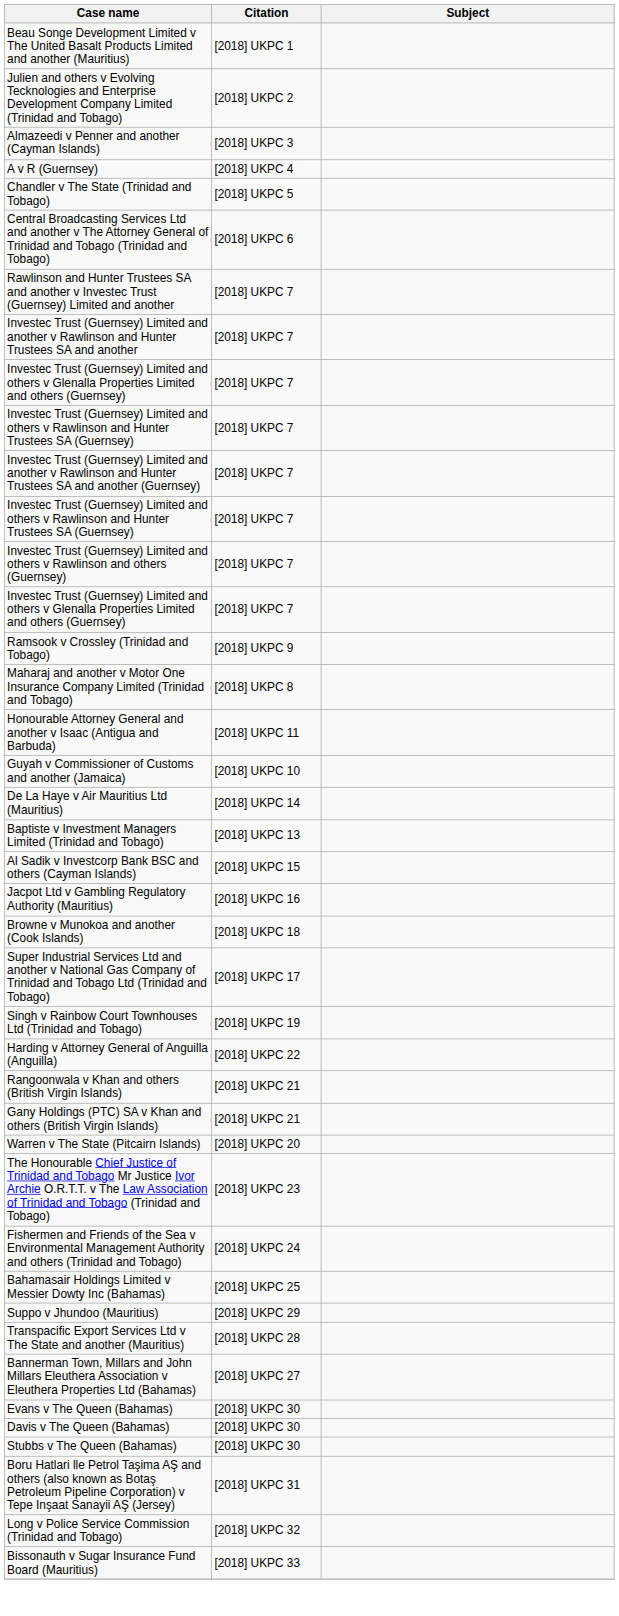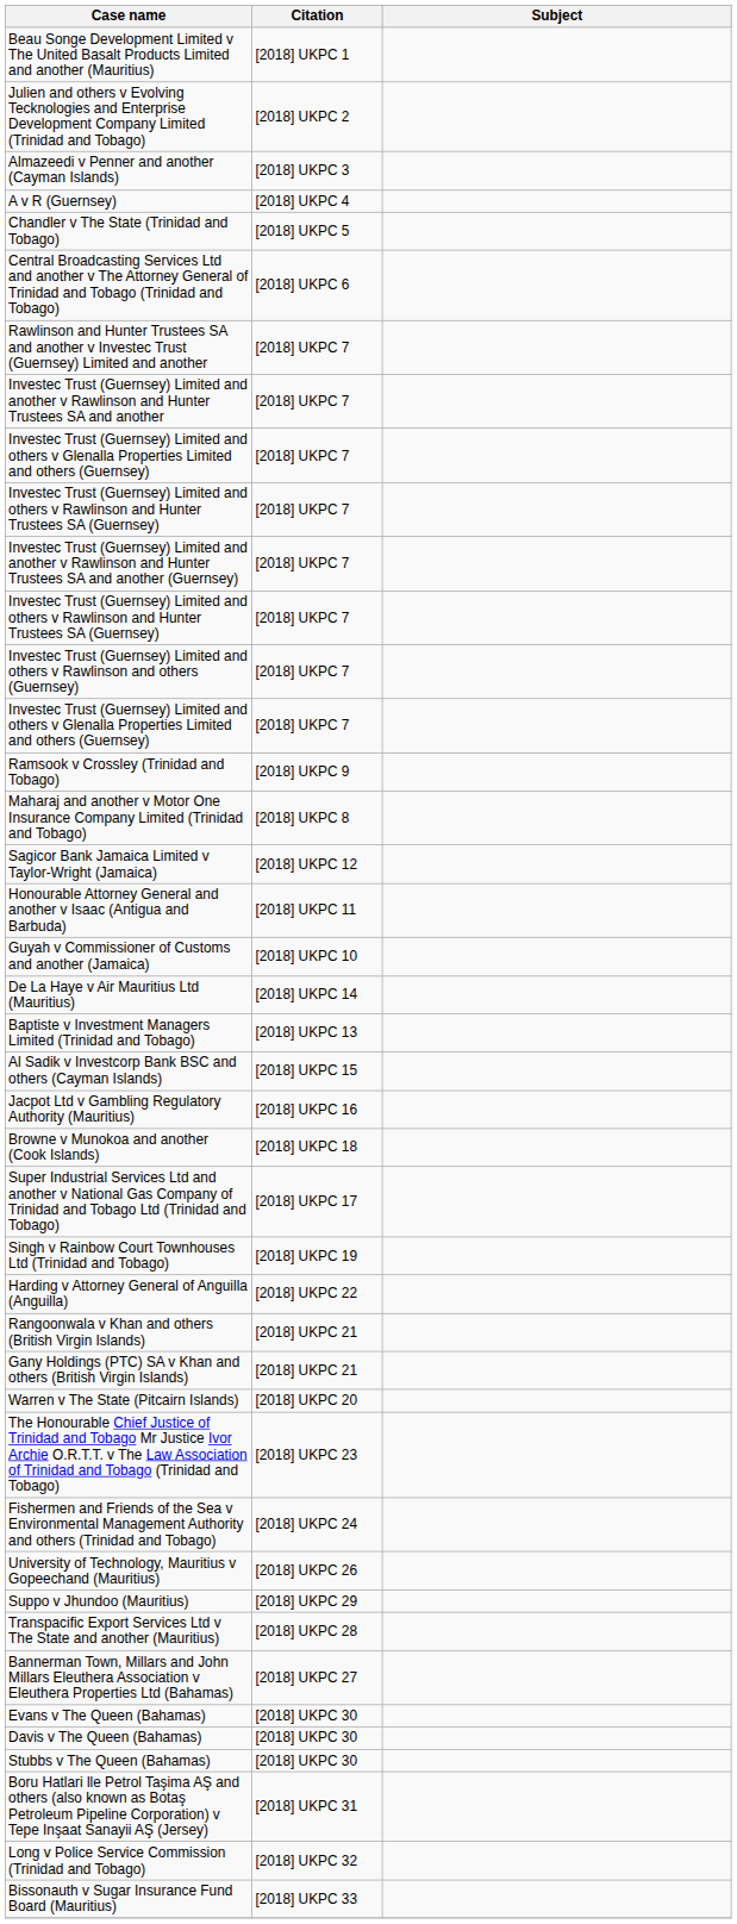 <table class="wikitable" width=825>
 <tr bgcolor="#CCCCCC">
 <th width=34%>Case name</th>
 <th width=18%>Citation</th>
 <th font=small>Subject</th>
 </tr>
 <tr>
 <td>Beau Songe Development Limited v The United Basalt Products Limited and another (Mauritius)</td>
 <td>[2018] UKPC 1</td>
 <td></td>
 </tr>
 <tr>
 <td>Julien and others v Evolving Tecknologies and Enterprise Development Company Limited (Trinidad and Tobago)</td>
 <td>[2018] UKPC 2</td>
 <td></td>
 </tr>
 <tr>
 <td>Almazeedi v Penner and another (Cayman Islands)</td>
 <td>[2018] UKPC 3</td>
 <td></td>
 </tr>
 <tr>
 <td>A v R (Guernsey)</td>
 <td>[2018] UKPC 4</td>
 <td></td>
 </tr>
 <tr>
 <td>Chandler v The State (Trinidad and Tobago)</td>
 <td>[2018] UKPC 5</td>
 <td></td>
 </tr>
 <tr>
 <td>Central Broadcasting Services Ltd and another v The Attorney General of Trinidad and Tobago (Trinidad and Tobago)</td>
 <td>[2018] UKPC 6</td>
 <td></td>
 </tr>
 <tr>
 <td>Rawlinson and Hunter Trustees SA and another v Investec Trust (Guernsey) Limited and another</td>
 <td>[2018] UKPC 7</td>
 <td></td>
 </tr>
 <tr>
 <td>Investec Trust (Guernsey) Limited and another v Rawlinson and Hunter Trustees SA and another</td>
 <td>[2018] UKPC 7</td>
 <td></td>
 </tr>
 <tr>
 <td>Investec Trust (Guernsey) Limited and others v Glenalla Properties Limited and others (Guernsey)</td>
 <td>[2018] UKPC 7</td>
 <td></td>
 </tr>
 <tr>
 <td>Investec Trust (Guernsey) Limited and others v Rawlinson and Hunter Trustees SA (Guernsey)</td>
 <td>[2018] UKPC 7</td>
 <td></td>
 </tr>
 <tr>
 <td>Investec Trust (Guernsey) Limited and another v Rawlinson and Hunter Trustees SA and another (Guernsey)</td>
 <td>[2018] UKPC 7</td>
 <td></td>
 </tr>
 <tr>
 <td>Investec Trust (Guernsey) Limited and others v Rawlinson and Hunter Trustees SA (Guernsey)</td>
 <td>[2018] UKPC 7</td>
 <td></td>
 </tr>
 <tr>
 <td>Investec Trust (Guernsey) Limited and others v Rawlinson and others (Guernsey)</td>
 <td>[2018] UKPC 7</td>
 <td></td>
 </tr>
 <tr>
 <td>Investec Trust (Guernsey) Limited and others v Glenalla Properties Limited and others (Guernsey)</td>
 <td>[2018] UKPC 7</td>
 <td></td>
 </tr>
 <tr>
 <td>Ramsook v Crossley (Trinidad and Tobago)</td>
 <td>[2018] UKPC 9</td>
 <td></td>
 </tr>
 <tr>
 <td>Maharaj and another v Motor One Insurance Company Limited (Trinidad and Tobago)</td>
 <td>[2018] UKPC 8</td>
 <td></td>
 </tr>
 <tr>
+<td>Sagicor Bank Jamaica Limited v Taylor-Wright (Jamaica)</td>
+<td>[2018] UKPC 12</td>
+<td></td>
+</tr>
+<tr>
 <td>Honourable Attorney General and another v Isaac (Antigua and Barbuda)</td>
 <td>[2018] UKPC 11</td>
 <td></td>
 </tr>
 <tr>
 <td>Guyah v Commissioner of Customs and another (Jamaica)</td>
 <td>[2018] UKPC 10</td>
 <td></td>
 </tr>
 <tr>
 <td>De La Haye v Air Mauritius Ltd (Mauritius)</td>
 <td>[2018] UKPC 14</td>
 <td></td>
 </tr>
 <tr>
 <td>Baptiste v Investment Managers Limited (Trinidad and Tobago)</td>
 <td>[2018] UKPC 13</td>
 <td></td>
 </tr>
 <tr>
 <td>Al Sadik v Investcorp Bank BSC and others (Cayman Islands)</td>
 <td>[2018] UKPC 15</td>
 <td></td>
 </tr>
 <tr>
 <td>Jacpot Ltd v Gambling Regulatory Authority (Mauritius)</td>
 <td>[2018] UKPC 16</td>
 <td></td>
 </tr>
 <tr>
 <td>Browne v Munokoa and another (Cook Islands)</td>
 <td>[2018] UKPC 18</td>
 <td></td>
 </tr>
 <tr>
 <td>Super Industrial Services Ltd and another v National Gas Company of Trinidad and Tobago Ltd (Trinidad and Tobago)</td>
 <td>[2018] UKPC 17</td>
 <td></td>
 </tr>
 <tr>
 <td>Singh v Rainbow Court Townhouses Ltd (Trinidad and Tobago)</td>
 <td>[2018] UKPC 19</td>
 <td></td>
 </tr>
 <tr>
 <td>Harding v Attorney General of Anguilla (Anguilla)</td>
 <td>[2018] UKPC 22</td>
 <td></td>
 </tr>
 <tr>
 <td>Rangoonwala v Khan and others (British Virgin Islands)</td>
 <td>[2018] UKPC 21</td>
 <td></td>
 </tr>
 <tr>
 <td>Gany Holdings (PTC) SA v Khan and others (British Virgin Islands)</td>
 <td>[2018] UKPC 21</td>
 <td></td>
 </tr>
 <tr>
 <td>Warren v The State (Pitcairn Islands)</td>
 <td>[2018] UKPC 20</td>
 <td></td>
 </tr>
 <tr>
 <td>The Honourable <a href='#'>Chief Justice of Trinidad and Tobago</a> Mr Justice <a href='#'>Ivor Archie</a> O.R.T.T. v The <a href='#'>Law Association of Trinidad and Tobago</a> (Trinidad and Tobago)</td>
 <td>[2018] UKPC 23</td>
 <td></td>
 </tr>
 <tr>
 <td>Fishermen and Friends of the Sea v Environmental Management Authority and others (Trinidad and Tobago)</td>
 <td>[2018] UKPC 24</td>
 <td></td>
 </tr>
 <tr>
-<td>Bahamasair Holdings Limited v Messier Dowty Inc (Bahamas)</td>
-<td>[2018] UKPC 25</td>
+<td>University of Technology, Mauritius v Gopeechand (Mauritius)</td>
+<td>[2018] UKPC 26</td>
 <td></td>
 </tr>
 <tr>
 <td>Suppo v Jhundoo (Mauritius)</td>
 <td>[2018] UKPC 29</td>
 <td></td>
 </tr>
 <tr>
 <td>Transpacific Export Services Ltd v The State and another (Mauritius)</td>
 <td>[2018] UKPC 28</td>
 <td></td>
 </tr>
 <tr>
 <td>Bannerman Town, Millars and John Millars Eleuthera Association v Eleuthera Properties Ltd (Bahamas)</td>
 <td>[2018] UKPC 27</td>
 <td></td>
 </tr>
 <tr>
 <td>Evans v The Queen (Bahamas)</td>
 <td>[2018] UKPC 30</td>
 <td></td>
 </tr>
 <tr>
 <td>Davis v The Queen (Bahamas)</td>
 <td>[2018] UKPC 30</td>
 <td></td>
 </tr>
 <tr>
 <td>Stubbs v The Queen (Bahamas)</td>
 <td>[2018] UKPC 30</td>
 <td></td>
 </tr>
 <tr>
 <td>Boru Hatlari lle Petrol Taşima AŞ and others (also known as Botaş Petroleum Pipeline Corporation) v Tepe Inşaat Sanayii AŞ (Jersey)</td>
 <td>[2018] UKPC 31</td>
 <td></td>
 </tr>
 <tr>
 <td>Long v Police Service Commission (Trinidad and Tobago)</td>
 <td>[2018] UKPC 32</td>
 <td></td>
 </tr>
 <tr>
 <td>Bissonauth v Sugar Insurance Fund Board (Mauritius)</td>
 <td>[2018] UKPC 33</td>
 <td></td>
 </tr>
 <tr>
 </tr>
 </table>
